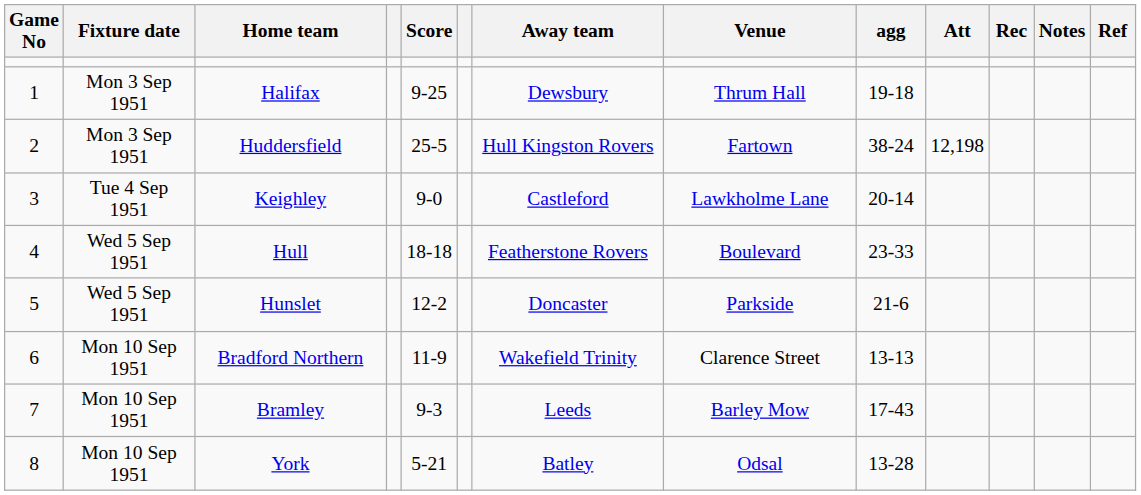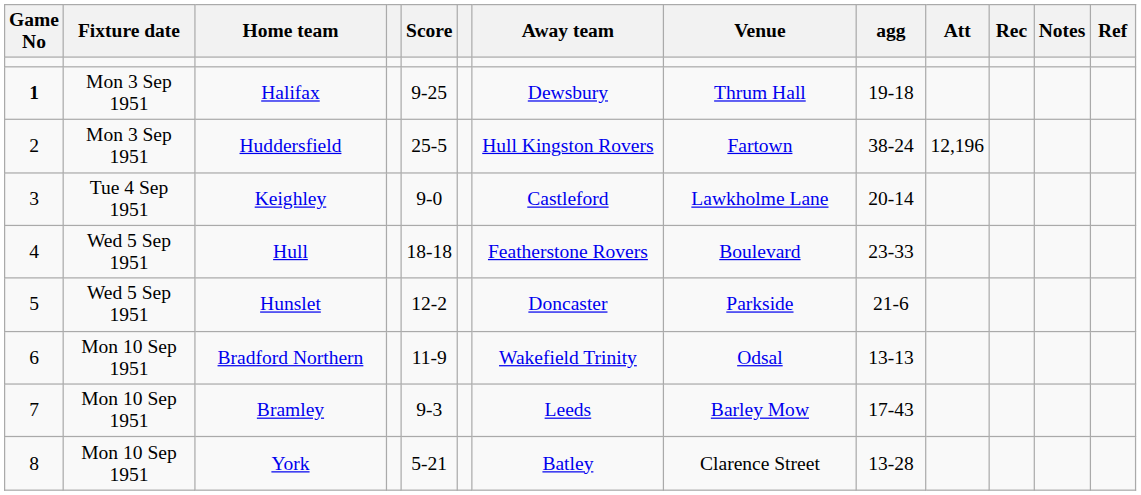 <table class="wikitable" style="text-align:center;">
 <tr>
 <th width=20 abbr="No">Game No</th>
 <th width=100 abbr="Date">Fixture date</th>
 <th width=150 abbr="Home team">Home team</th>
 <th width=5 abbr="space"></th>
 <th width=20 abbr="Score">Score</th>
 <th width=5 abbr="space"></th>
 <th width=150 abbr="Away team">Away team</th>
 <th width=150 abbr="Venue">Venue</th>
 <th width=50 abbr="agg">agg</th>
 <th width=30 abbr="Att">Att</th>
 <th width=30 abbr="Rec">Rec</th>
 <th width=20 abbr="Notes">Notes</th>
 <th width=30 abbr="Ref">Ref</th>
 </tr>
 <tr>
 <td></td>
 <td></td>
 <td></td>
 <td></td>
 <td></td>
 <td></td>
 <td></td>
 <td></td>
 <td></td>
 <td></td>
 <td></td>
 <td></td>
 </tr>
 <tr>
-<td>1</td>
+<td><strong>1</strong></td>
 <td>Mon 3 Sep 1951</td>
 <td><a href='#'>Halifax</a></td>
 <td></td>
 <td>9-25</td>
 <td></td>
 <td><a href='#'>Dewsbury</a></td>
 <td><a href='#'>Thrum Hall</a></td>
 <td>19-18</td>
 <td></td>
 <td></td>
 <td></td>
 <td></td>
 </tr>
 <tr>
 <td>2</td>
 <td>Mon 3 Sep 1951</td>
 <td><a href='#'>Huddersfield</a></td>
 <td></td>
 <td>25-5</td>
 <td></td>
 <td><a href='#'>Hull Kingston Rovers</a></td>
 <td><a href='#'>Fartown</a></td>
 <td>38-24</td>
-<td>12,198</td>
+<td>12,196</td>
 <td></td>
 <td></td>
 <td></td>
 </tr>
 <tr>
 <td>3</td>
 <td>Tue 4 Sep 1951</td>
 <td><a href='#'>Keighley</a></td>
 <td></td>
 <td>9-0</td>
 <td></td>
 <td><a href='#'>Castleford</a></td>
 <td><a href='#'>Lawkholme Lane</a></td>
 <td>20-14</td>
 <td></td>
 <td></td>
 <td></td>
 <td></td>
 </tr>
 <tr>
 <td>4</td>
 <td>Wed 5 Sep 1951</td>
 <td><a href='#'>Hull</a></td>
 <td></td>
 <td>18-18</td>
 <td></td>
 <td><a href='#'>Featherstone Rovers</a></td>
 <td><a href='#'>Boulevard</a></td>
 <td>23-33</td>
 <td></td>
 <td></td>
 <td></td>
 <td></td>
 </tr>
 <tr>
 <td>5</td>
 <td>Wed 5 Sep 1951</td>
 <td><a href='#'>Hunslet</a></td>
 <td></td>
 <td>12-2</td>
 <td></td>
 <td><a href='#'>Doncaster</a></td>
 <td><a href='#'>Parkside</a></td>
 <td>21-6</td>
 <td></td>
 <td></td>
 <td></td>
 <td></td>
 </tr>
 <tr>
 <td>6</td>
 <td>Mon 10 Sep 1951</td>
 <td><a href='#'>Bradford Northern</a></td>
 <td></td>
 <td>11-9</td>
 <td></td>
 <td><a href='#'>Wakefield Trinity</a></td>
-<td>Clarence Street</td>
+<td><a href='#'>Odsal</a></td>
 <td>13-13</td>
 <td></td>
 <td></td>
 <td></td>
 <td></td>
 </tr>
 <tr>
 <td>7</td>
 <td>Mon 10 Sep 1951</td>
 <td><a href='#'>Bramley</a></td>
 <td></td>
 <td>9-3</td>
 <td></td>
 <td><a href='#'>Leeds</a></td>
 <td><a href='#'>Barley Mow</a></td>
 <td>17-43</td>
 <td></td>
 <td></td>
 <td></td>
 <td></td>
 </tr>
 <tr>
 <td>8</td>
 <td>Mon 10 Sep 1951</td>
 <td><a href='#'>York</a></td>
 <td></td>
 <td>5-21</td>
 <td></td>
 <td><a href='#'>Batley</a></td>
-<td><a href='#'>Odsal</a></td>
+<td>Clarence Street</td>
 <td>13-28</td>
 <td></td>
 <td></td>
 <td></td>
 <td></td>
 </tr>
 </table>
